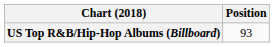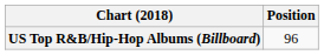 <table class="wikitable plainrowheaders" style="text-align:center">
 <tr>
 <th scope="col">Chart (2018)</th>
 <th scope="col">Position</th>
 </tr>
 <tr>
 <th scope="row">US Top R&B/Hip-Hop Albums (<em>Billboard</em>)</th>
-<td>93</td>
+<td>96</td>
 </tr>
 </table>
